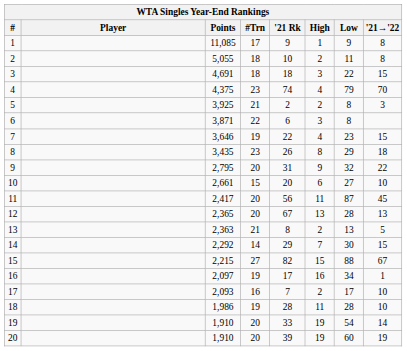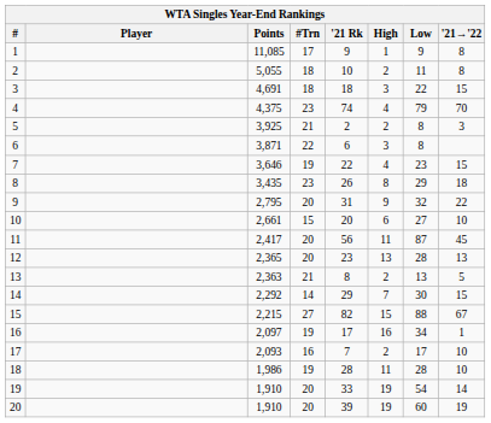 <table class="wikitable" style="font-size:95%">
 <tr>
 <th colspan="10">WTA Singles Year-End Rankings</th>
 </tr>
 <tr>
 <th style="width:20px;">#</th>
 <th style="width:290px;">Player</th>
 <th style="width:50px;">Points</th>
 <th width=40>#Trn</th>
 <th width=50>'21 Rk</th>
 <th width=40>High</th>
 <th width=40>Low</th>
 <th width=50>'21→'22</th>
 </tr>
 <tr style="text-align:center;">
 <td>1</td>
 <td style="text-align:left;"></td>
 <td>11,085</td>
 <td>17</td>
 <td>9</td>
 <td>1</td>
 <td>9</td>
 <td> 8</td>
 </tr>
 <tr style="text-align:center;">
 <td>2</td>
 <td style="text-align:left;"></td>
 <td>5,055</td>
 <td>18</td>
 <td>10</td>
 <td>2</td>
 <td>11</td>
 <td> 8</td>
 </tr>
 <tr style="text-align:center;">
 <td>3</td>
 <td style="text-align:left;"></td>
 <td>4,691</td>
 <td>18</td>
 <td>18</td>
 <td>3</td>
 <td>22</td>
 <td> 15</td>
 </tr>
 <tr style="text-align:center;">
 <td>4</td>
 <td style="text-align:left;"></td>
 <td>4,375</td>
 <td>23</td>
 <td>74</td>
 <td>4</td>
 <td>79</td>
 <td> 70</td>
 </tr>
 <tr style="text-align:center;">
 <td>5</td>
 <td style="text-align:left;"></td>
 <td>3,925</td>
 <td>21</td>
 <td>2</td>
 <td>2</td>
 <td>8</td>
 <td> 3</td>
 </tr>
 <tr style="text-align:center;">
 <td>6</td>
 <td style="text-align:left;"></td>
 <td>3,871</td>
 <td>22</td>
 <td>6</td>
 <td>3</td>
 <td>8</td>
 <td></td>
 </tr>
 <tr style="text-align:center;">
 <td>7</td>
 <td style="text-align:left;"></td>
 <td>3,646</td>
 <td>19</td>
 <td>22</td>
 <td>4</td>
 <td>23</td>
 <td> 15</td>
 </tr>
 <tr style="text-align:center;">
 <td>8</td>
 <td style="text-align:left;"></td>
 <td>3,435</td>
 <td>23</td>
 <td>26</td>
 <td>8</td>
 <td>29</td>
 <td> 18</td>
 </tr>
 <tr style="text-align:center;">
 <td>9</td>
 <td style="text-align:left;"></td>
 <td>2,795</td>
 <td>20</td>
 <td>31</td>
 <td>9</td>
 <td>32</td>
 <td> 22</td>
 </tr>
 <tr style="text-align:center;">
 <td>10</td>
 <td style="text-align:left;"></td>
 <td>2,661</td>
 <td>15</td>
 <td>20</td>
 <td>6</td>
 <td>27</td>
 <td> 10</td>
 </tr>
 <tr style="text-align:center;">
 <td>11</td>
 <td style="text-align:left;"></td>
 <td>2,417</td>
 <td>20</td>
 <td>56</td>
 <td>11</td>
 <td>87</td>
 <td> 45</td>
 </tr>
 <tr style="text-align:center;">
 <td>12</td>
 <td style="text-align:left;"></td>
 <td>2,365</td>
 <td>20</td>
-<td>67</td>
+<td>23</td>
 <td>13</td>
 <td>28</td>
 <td> 13</td>
 </tr>
 <tr style="text-align:center;">
 <td>13</td>
 <td style="text-align:left;"></td>
 <td>2,363</td>
 <td>21</td>
 <td>8</td>
 <td>2</td>
 <td>13</td>
 <td> 5</td>
 </tr>
 <tr style="text-align:center;">
 <td>14</td>
 <td style="text-align:left;"></td>
 <td>2,292</td>
 <td>14</td>
 <td>29</td>
 <td>7</td>
 <td>30</td>
 <td> 15</td>
 </tr>
 <tr style="text-align:center;">
 <td>15</td>
 <td style="text-align:left;"></td>
 <td>2,215</td>
 <td>27</td>
 <td>82</td>
 <td>15</td>
 <td>88</td>
 <td> 67</td>
 </tr>
 <tr style="text-align:center;">
 <td>16</td>
 <td style="text-align:left;"></td>
 <td>2,097</td>
 <td>19</td>
 <td>17</td>
 <td>16</td>
 <td>34</td>
 <td> 1</td>
 </tr>
 <tr style="text-align:center;">
 <td>17</td>
 <td style="text-align:left;"></td>
 <td>2,093</td>
 <td>16</td>
 <td>7</td>
 <td>2</td>
 <td>17</td>
 <td> 10</td>
 </tr>
 <tr style="text-align:center;">
 <td>18</td>
 <td style="text-align:left;"></td>
 <td>1,986</td>
 <td>19</td>
 <td>28</td>
 <td>11</td>
 <td>28</td>
 <td> 10</td>
 </tr>
 <tr style="text-align:center;">
 <td>19</td>
 <td style="text-align:left;"></td>
 <td>1,910</td>
 <td>20</td>
 <td>33</td>
 <td>19</td>
 <td>54</td>
 <td> 14</td>
 </tr>
 <tr style="text-align:center;">
 <td>20</td>
 <td style="text-align:left;"></td>
 <td>1,910</td>
 <td>20</td>
 <td>39</td>
 <td>19</td>
 <td>60</td>
 <td> 19</td>
 </tr>
 </table>
